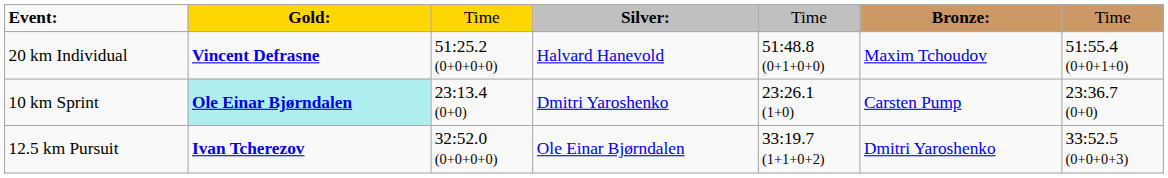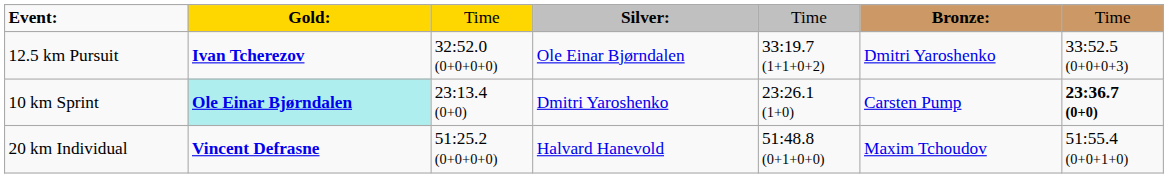 <table class="wikitable" width=85%>
 <tr>
 <td><strong>Event:</strong></td>
 <td style="text-align:center;background-color:gold;"><strong>Gold:</strong></td>
 <td style="text-align:center;background-color:gold;">Time</td>
 <td style="text-align:center;background-color:silver;"><strong>Silver:</strong></td>
 <td style="text-align:center;background-color:silver;">Time</td>
 <td style="text-align:center;background-color:#CC9966;"><strong>Bronze:</strong></td>
 <td style="text-align:center;background-color:#CC9966;">Time</td>
 </tr>
 <tr>
+<td>12.5 km Pursuit<br></td>
+<td><strong><a href='#'>Ivan Tcherezov</a></strong><br><small></small></td>
+<td>32:52.0<br><small>(0+0+0+0)</small></td>
+<td><a href='#'>Ole Einar Bjørndalen</a><br><small></small></td>
+<td>33:19.7<br><small>(1+1+0+2)</small></td>
+<td><a href='#'>Dmitri Yaroshenko</a><br><small></small></td>
+<td>33:52.5<br><small>(0+0+0+3)</small></td>
+</tr>
+<tr>
+<td>10 km Sprint<br></td>
+<td style="background: paleturquoise;"><strong><a href='#'>Ole Einar Bjørndalen</a></strong><br><small></small></td>
+<td>23:13.4<br><small>(0+0)</small></td>
+<td><a href='#'>Dmitri Yaroshenko</a><br><small></small></td>
+<td>23:26.1<br><small>(1+0)</small></td>
+<td><a href='#'>Carsten Pump</a><br><small></small></td>
+<td><strong>23:36.7<br><small>(0+0)</small></strong></td>
+</tr>
+<tr>
 <td>20 km Individual<br></td>
 <td><strong><a href='#'>Vincent Defrasne</a></strong><br><small></small></td>
 <td>51:25.2<br><small>(0+0+0+0)</small></td>
 <td><a href='#'>Halvard Hanevold</a><br><small></small></td>
 <td>51:48.8<br><small>(0+1+0+0)</small></td>
 <td><a href='#'>Maxim Tchoudov</a><br><small></small></td>
 <td>51:55.4<br><small>(0+0+1+0)</small></td>
 </tr>
-<tr>
-<td>10 km Sprint<br></td>
-<td style="background: paleturquoise;"><strong><a href='#'>Ole Einar Bjørndalen</a></strong><br><small></small></td>
-<td>23:13.4<br><small>(0+0)</small></td>
-<td><a href='#'>Dmitri Yaroshenko</a><br><small></small></td>
-<td>23:26.1<br><small>(1+0)</small></td>
-<td><a href='#'>Carsten Pump</a><br><small></small></td>
-<td>23:36.7<br><small>(0+0)</small></td>
-</tr>
-<tr>
-<td>12.5 km Pursuit<br></td>
-<td><strong><a href='#'>Ivan Tcherezov</a></strong><br><small></small></td>
-<td>32:52.0<br><small>(0+0+0+0)</small></td>
-<td><a href='#'>Ole Einar Bjørndalen</a><br><small></small></td>
-<td>33:19.7<br><small>(1+1+0+2)</small></td>
-<td><a href='#'>Dmitri Yaroshenko</a><br><small></small></td>
-<td>33:52.5<br><small>(0+0+0+3)</small></td>
-</tr>
 </table>
